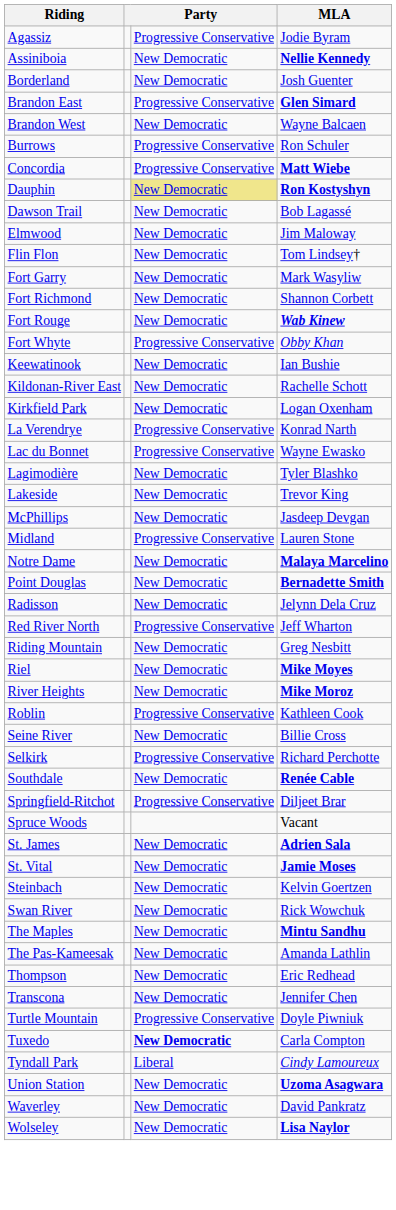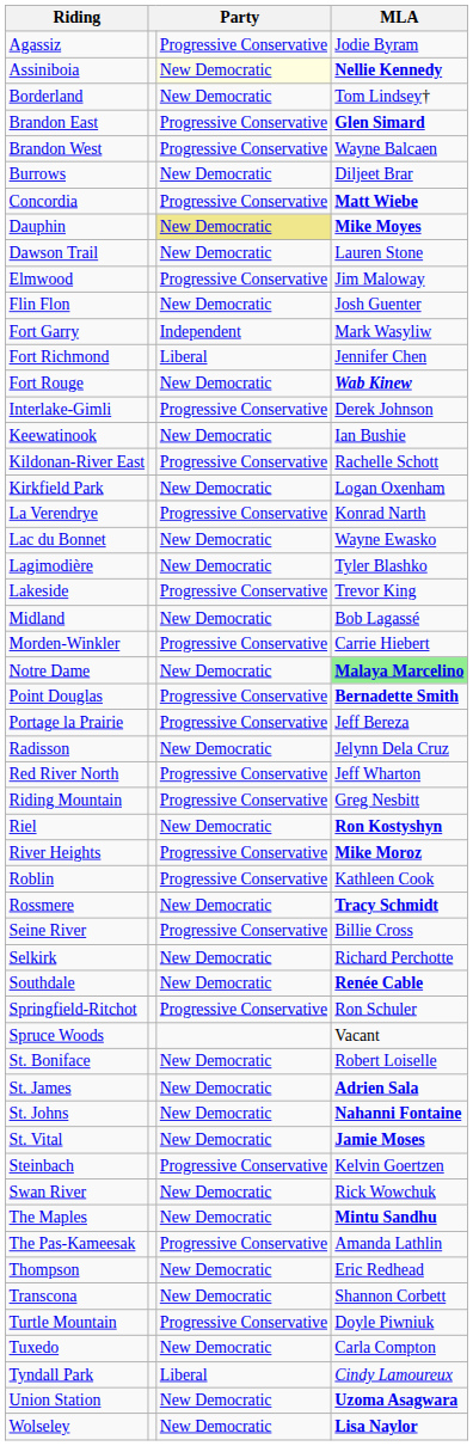 <table class="wikitable sortable">
 <tr>
 <th>Riding</th>
 <th colspan="2">Party</th>
 <th>MLA</th>
 </tr>
 <tr>
 <td><a href='#'>Agassiz</a></td>
 <td></td>
 <td><a href='#'>Progressive Conservative</a></td>
 <td><a href='#'>Jodie Byram</a></td>
 </tr>
 <tr>
 <td><a href='#'>Assiniboia</a></td>
 <td></td>
-<td><a href='#'>New Democratic</a></td>
+<td style="background: lightyellow;"><a href='#'>New Democratic</a></td>
 <td><a href='#'><strong>Nellie Kennedy</strong></a></td>
 </tr>
 <tr>
 <td><a href='#'>Borderland</a></td>
 <td></td>
 <td><a href='#'>New Democratic</a></td>
-<td><a href='#'>Josh Guenter</a></td>
+<td><a href='#'>Tom Lindsey</a>†</td>
 </tr>
 <tr>
 <td><a href='#'>Brandon East</a></td>
 <td></td>
 <td><a href='#'>Progressive Conservative</a></td>
 <td><strong><a href='#'>Glen Simard</a></strong></td>
 </tr>
 <tr>
 <td><a href='#'>Brandon West</a></td>
 <td></td>
-<td><a href='#'>New Democratic</a></td>
+<td><a href='#'>Progressive Conservative</a></td>
 <td><a href='#'>Wayne Balcaen</a></td>
 </tr>
 <tr>
 <td><a href='#'>Burrows</a></td>
 <td></td>
-<td><a href='#'>Progressive Conservative</a></td>
-<td><a href='#'>Ron Schuler</a></td>
+<td><a href='#'>New Democratic</a></td>
+<td><a href='#'>Diljeet Brar</a></td>
 </tr>
 <tr>
 <td><a href='#'>Concordia</a></td>
 <td></td>
 <td><a href='#'>Progressive Conservative</a></td>
 <td><strong><a href='#'>Matt Wiebe</a></strong></td>
 </tr>
 <tr>
 <td><a href='#'>Dauphin</a></td>
 <td></td>
 <td style="background: khaki;"><a href='#'>New Democratic</a></td>
-<td><strong><a href='#'>Ron Kostyshyn</a></strong></td>
+<td><a href='#'><strong>Mike Moyes</strong></a></td>
 </tr>
 <tr>
 <td><a href='#'>Dawson Trail</a></td>
 <td></td>
 <td><a href='#'>New Democratic</a></td>
-<td><a href='#'>Bob Lagassé</a></td>
+<td><a href='#'>Lauren Stone</a></td>
 </tr>
 <tr>
 <td><a href='#'>Elmwood</a></td>
 <td></td>
-<td><a href='#'>New Democratic</a></td>
+<td><a href='#'>Progressive Conservative</a></td>
 <td><a href='#'>Jim Maloway</a></td>
 </tr>
 <tr>
 <td><a href='#'>Flin Flon</a></td>
 <td></td>
 <td><a href='#'>New Democratic</a></td>
-<td><a href='#'>Tom Lindsey</a>†</td>
+<td><a href='#'>Josh Guenter</a></td>
 </tr>
 <tr>
 <td><a href='#'>Fort Garry</a></td>
 <td></td>
-<td><a href='#'>New Democratic</a></td>
+<td><a href='#'>Independent</a></td>
 <td><a href='#'>Mark Wasyliw</a></td>
 </tr>
 <tr>
 <td><a href='#'>Fort Richmond</a></td>
 <td></td>
-<td><a href='#'>New Democratic</a></td>
-<td><a href='#'>Shannon Corbett</a></td>
+<td><a href='#'>Liberal</a></td>
+<td><a href='#'>Jennifer Chen</a></td>
 </tr>
 <tr>
 <td><a href='#'>Fort Rouge</a></td>
 <td></td>
 <td><a href='#'>New Democratic</a></td>
 <td><strong><em><a href='#'>Wab Kinew</a></em></strong></td>
 </tr>
 <tr>
-<td><a href='#'>Fort Whyte</a></td>
+<td><a href='#'>Interlake-Gimli</a></td>
 <td></td>
 <td><a href='#'>Progressive Conservative</a></td>
-<td><a href='#'><em>Obby Khan</em></a></td>
+<td><a href='#'>Derek Johnson</a></td>
 </tr>
 <tr>
 <td><a href='#'>Keewatinook</a></td>
 <td></td>
 <td><a href='#'>New Democratic</a></td>
 <td><a href='#'>Ian Bushie</a></td>
 </tr>
 <tr>
 <td><a href='#'>Kildonan-River East</a></td>
 <td></td>
-<td><a href='#'>New Democratic</a></td>
+<td><a href='#'>Progressive Conservative</a></td>
 <td><a href='#'>Rachelle Schott</a></td>
 </tr>
 <tr>
 <td><a href='#'>Kirkfield Park</a></td>
 <td></td>
 <td><a href='#'>New Democratic</a></td>
 <td><a href='#'>Logan Oxenham</a></td>
 </tr>
 <tr>
 <td><a href='#'>La Verendrye</a></td>
 <td></td>
 <td><a href='#'>Progressive Conservative</a></td>
 <td><a href='#'>Konrad Narth</a></td>
 </tr>
 <tr>
 <td><a href='#'>Lac du Bonnet</a></td>
 <td></td>
-<td><a href='#'>Progressive Conservative</a></td>
+<td><a href='#'>New Democratic</a></td>
 <td><a href='#'>Wayne Ewasko</a></td>
 </tr>
 <tr>
 <td><a href='#'>Lagimodière</a></td>
 <td></td>
 <td><a href='#'>New Democratic</a></td>
 <td><a href='#'>Tyler Blashko</a></td>
 </tr>
 <tr>
 <td><a href='#'>Lakeside</a></td>
 <td></td>
-<td><a href='#'>New Democratic</a></td>
+<td><a href='#'>Progressive Conservative</a></td>
 <td><a href='#'>Trevor King</a></td>
-</tr>
-<tr>
-<td><a href='#'>McPhillips</a></td>
-<td></td>
-<td><a href='#'>New Democratic</a></td>
-<td><a href='#'>Jasdeep Devgan</a></td>
 </tr>
 <tr>
 <td><a href='#'>Midland</a></td>
 <td></td>
+<td><a href='#'>New Democratic</a></td>
+<td><a href='#'>Bob Lagassé</a></td>
+</tr>
+<tr>
+<td><a href='#'>Morden-Winkler</a></td>
+<td></td>
 <td><a href='#'>Progressive Conservative</a></td>
-<td><a href='#'>Lauren Stone</a></td>
+<td><a href='#'>Carrie Hiebert</a></td>
 </tr>
 <tr>
 <td><a href='#'>Notre Dame</a></td>
 <td></td>
 <td><a href='#'>New Democratic</a></td>
-<td><strong><a href='#'>Malaya Marcelino</a></strong></td>
+<td style="background: lightgreen;"><strong><a href='#'>Malaya Marcelino</a></strong></td>
 </tr>
 <tr>
 <td><a href='#'>Point Douglas</a></td>
 <td></td>
-<td><a href='#'>New Democratic</a></td>
+<td><a href='#'>Progressive Conservative</a></td>
 <td><strong><a href='#'>Bernadette Smith</a></strong></td>
+</tr>
+<tr>
+<td><a href='#'>Portage la Prairie</a></td>
+<td></td>
+<td><a href='#'>Progressive Conservative</a></td>
+<td><a href='#'>Jeff Bereza</a></td>
 </tr>
 <tr>
 <td><a href='#'>Radisson</a></td>
 <td></td>
 <td><a href='#'>New Democratic</a></td>
 <td><a href='#'>Jelynn Dela Cruz</a></td>
 </tr>
 <tr>
 <td><a href='#'>Red River North</a></td>
 <td></td>
 <td><a href='#'>Progressive Conservative</a></td>
 <td><a href='#'>Jeff Wharton</a></td>
 </tr>
 <tr>
 <td><a href='#'>Riding Mountain</a></td>
 <td></td>
-<td><a href='#'>New Democratic</a></td>
+<td><a href='#'>Progressive Conservative</a></td>
 <td><a href='#'>Greg Nesbitt</a></td>
 </tr>
 <tr>
 <td><a href='#'>Riel</a></td>
 <td></td>
 <td><a href='#'>New Democratic</a></td>
-<td><a href='#'><strong>Mike Moyes</strong></a></td>
+<td><strong><a href='#'>Ron Kostyshyn</a></strong></td>
 </tr>
 <tr>
 <td><a href='#'>River Heights</a></td>
 <td></td>
-<td><a href='#'>New Democratic</a></td>
+<td><a href='#'>Progressive Conservative</a></td>
 <td><a href='#'><strong>Mike Moroz</strong></a></td>
 </tr>
 <tr>
 <td><a href='#'>Roblin</a></td>
 <td></td>
 <td><a href='#'>Progressive Conservative</a></td>
 <td><a href='#'>Kathleen Cook</a></td>
 </tr>
 <tr>
+<td><a href='#'>Rossmere</a></td>
+<td></td>
+<td><a href='#'>New Democratic</a></td>
+<td><strong><a href='#'>Tracy Schmidt</a></strong></td>
+</tr>
+<tr>
 <td><a href='#'>Seine River</a></td>
 <td></td>
-<td><a href='#'>New Democratic</a></td>
+<td><a href='#'>Progressive Conservative</a></td>
 <td><a href='#'>Billie Cross</a></td>
 </tr>
 <tr>
 <td><a href='#'>Selkirk</a></td>
 <td></td>
-<td><a href='#'>Progressive Conservative</a></td>
+<td><a href='#'>New Democratic</a></td>
 <td><a href='#'>Richard Perchotte</a></td>
 </tr>
 <tr>
 <td><a href='#'>Southdale</a></td>
 <td></td>
 <td><a href='#'>New Democratic</a></td>
 <td><strong><a href='#'>Renée Cable</a></strong></td>
 </tr>
 <tr>
 <td><a href='#'>Springfield-Ritchot</a></td>
 <td></td>
 <td><a href='#'>Progressive Conservative</a></td>
-<td><a href='#'>Diljeet Brar</a></td>
+<td><a href='#'>Ron Schuler</a></td>
 </tr>
 <tr>
 <td><a href='#'>Spruce Woods</a></td>
 <td></td>
 <td></td>
 <td>Vacant</td>
 </tr>
 <tr>
+<td><a href='#'>St. Boniface</a></td>
+<td></td>
+<td><a href='#'>New Democratic</a></td>
+<td><a href='#'>Robert Loiselle</a></td>
+</tr>
+<tr>
 <td><a href='#'>St. James</a></td>
 <td></td>
 <td><a href='#'>New Democratic</a></td>
 <td><strong><a href='#'>Adrien Sala</a></strong></td>
+</tr>
+<tr>
+<td><a href='#'>St. Johns</a></td>
+<td></td>
+<td><a href='#'>New Democratic</a></td>
+<td><strong><a href='#'>Nahanni Fontaine</a></strong></td>
 </tr>
 <tr>
 <td><a href='#'>St. Vital</a></td>
 <td></td>
 <td><a href='#'>New Democratic</a></td>
 <td><strong><a href='#'>Jamie Moses</a></strong></td>
 </tr>
 <tr>
 <td><a href='#'>Steinbach</a></td>
 <td></td>
-<td><a href='#'>New Democratic</a></td>
+<td><a href='#'>Progressive Conservative</a></td>
 <td><a href='#'>Kelvin Goertzen</a></td>
 </tr>
 <tr>
 <td><a href='#'>Swan River</a></td>
 <td></td>
 <td><a href='#'>New Democratic</a></td>
 <td><a href='#'>Rick Wowchuk</a></td>
 </tr>
 <tr>
 <td><a href='#'>The Maples</a></td>
 <td></td>
 <td><a href='#'>New Democratic</a></td>
 <td><a href='#'><strong>Mintu Sandhu</strong></a></td>
 </tr>
 <tr>
 <td><a href='#'>The Pas-Kameesak</a></td>
 <td></td>
-<td><a href='#'>New Democratic</a></td>
+<td><a href='#'>Progressive Conservative</a></td>
 <td><a href='#'>Amanda Lathlin</a></td>
 </tr>
 <tr>
 <td><a href='#'>Thompson</a></td>
 <td></td>
 <td><a href='#'>New Democratic</a></td>
 <td><a href='#'>Eric Redhead</a></td>
 </tr>
 <tr>
 <td><a href='#'>Transcona</a></td>
 <td></td>
 <td><a href='#'>New Democratic</a></td>
-<td><a href='#'>Jennifer Chen</a></td>
+<td><a href='#'>Shannon Corbett</a></td>
 </tr>
 <tr>
 <td><a href='#'>Turtle Mountain</a></td>
 <td></td>
 <td><a href='#'>Progressive Conservative</a></td>
 <td><a href='#'>Doyle Piwniuk</a></td>
 </tr>
 <tr>
 <td><a href='#'>Tuxedo</a></td>
 <td></td>
-<td><strong><a href='#'>New Democratic</a></strong></td>
+<td><a href='#'>New Democratic</a></td>
 <td><a href='#'>Carla Compton</a></td>
 </tr>
 <tr>
 <td><a href='#'>Tyndall Park</a></td>
 <td></td>
 <td><a href='#'>Liberal</a></td>
 <td><em><a href='#'>Cindy Lamoureux</a></em></td>
 </tr>
 <tr>
 <td><a href='#'>Union Station</a></td>
 <td></td>
 <td><a href='#'>New Democratic</a></td>
 <td><strong><a href='#'>Uzoma Asagwara</a></strong></td>
 </tr>
 <tr>
-<td><a href='#'>Waverley</a></td>
-<td></td>
-<td><a href='#'>New Democratic</a></td>
-<td><a href='#'>David Pankratz</a></td>
-</tr>
-<tr>
 <td><a href='#'>Wolseley</a></td>
 <td></td>
 <td><a href='#'>New Democratic</a></td>
 <td><strong><a href='#'>Lisa Naylor</a></strong></td>
 </tr>
 </table>
